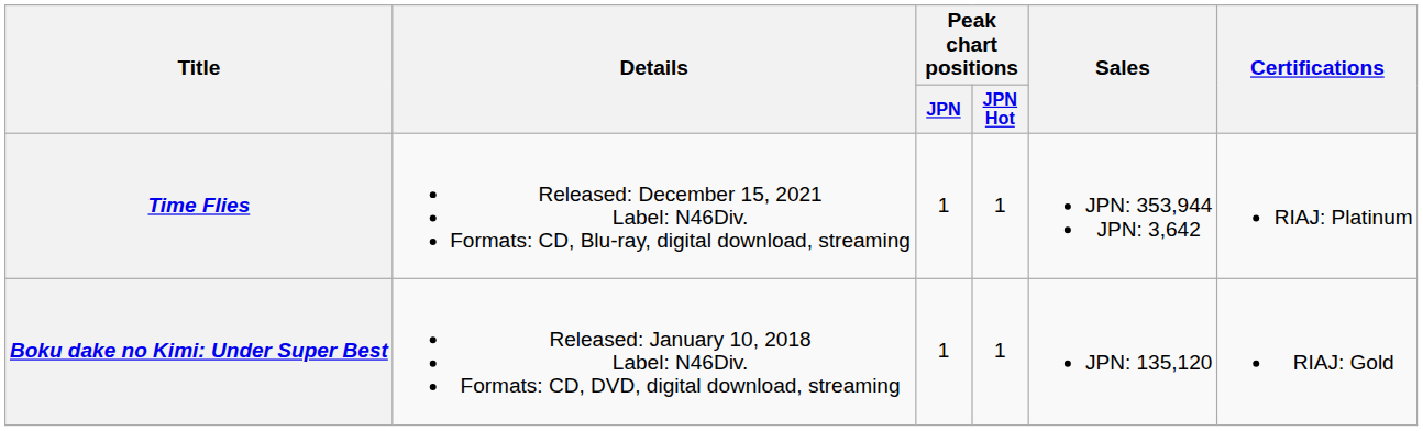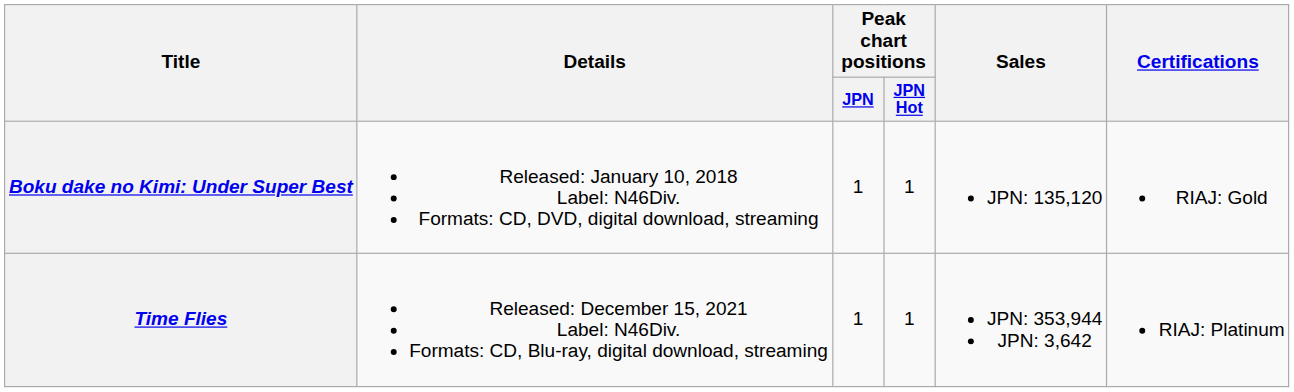 <table class="wikitable plainrowheaders" style="text-align:center;">
 <tr>
 <th scope="col" rowspan="2">Title</th>
 <th scope="col" rowspan="2">Details</th>
 <th scope="col" colspan="2">Peak chart<br>positions</th>
 <th scope="col" rowspan="2">Sales</th>
 <th scope="col" rowspan="2"><a href='#'>Certifications</a></th>
 </tr>
 <tr>
 <th style="width:2.7em;font-size:85%;"><a href='#'>JPN</a><br></th>
 <th style="width:2.7em;font-size:85%;"><a href='#'>JPN<br>Hot</a><br></th>
 </tr>
 <tr>
+<th scope="row"><em><a href='#'>Boku dake no Kimi: Under Super Best</a></em></th>
+<td><br><ul><li>Released: January 10, 2018</li><li>Label: N46Div.</li><li>Formats: CD, DVD, digital download, streaming</li></ul></td>
+<td>1</td>
+<td>1</td>
+<td><br><ul><li>JPN: 135,120</li></ul></td>
+<td><br><ul><li>RIAJ: Gold </li></ul></td>
+</tr>
+<tr>
 <th scope="row"><em><a href='#'>Time Flies</a></em></th>
 <td><br><ul><li>Released: December 15, 2021</li><li>Label: N46Div.</li><li>Formats: CD, Blu-ray, digital download, streaming</li></ul></td>
 <td>1</td>
 <td>1</td>
 <td><br><ul><li>JPN: 353,944 </li><li>JPN: 3,642 </li></ul></td>
 <td><br><ul><li>RIAJ: Platinum </li></ul></td>
 </tr>
-<tr>
-<th scope="row"><em><a href='#'>Boku dake no Kimi: Under Super Best</a></em></th>
-<td><br><ul><li>Released: January 10, 2018</li><li>Label: N46Div.</li><li>Formats: CD, DVD, digital download, streaming</li></ul></td>
-<td>1</td>
-<td>1</td>
-<td><br><ul><li>JPN: 135,120</li></ul></td>
-<td><br><ul><li>RIAJ: Gold </li></ul></td>
-</tr>
 </table>
